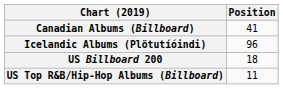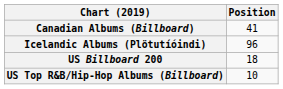 <table class="wikitable sortable plainrowheaders" style="text-align:center">
 <tr>
 <th scope="col">Chart (2019)</th>
 <th scope="col">Position</th>
 </tr>
 <tr>
 <th scope="row">Canadian Albums (<em>Billboard</em>)</th>
 <td>41</td>
 </tr>
 <tr>
 <th scope="row">Icelandic Albums (Plötutíóindi)</th>
 <td>96</td>
 </tr>
 <tr>
 <th scope="row">US <em>Billboard</em> 200</th>
 <td>18</td>
 </tr>
 <tr>
 <th scope="row">US Top R&B/Hip-Hop Albums (<em>Billboard</em>)</th>
-<td>11</td>
+<td>10</td>
 </tr>
 </table>
